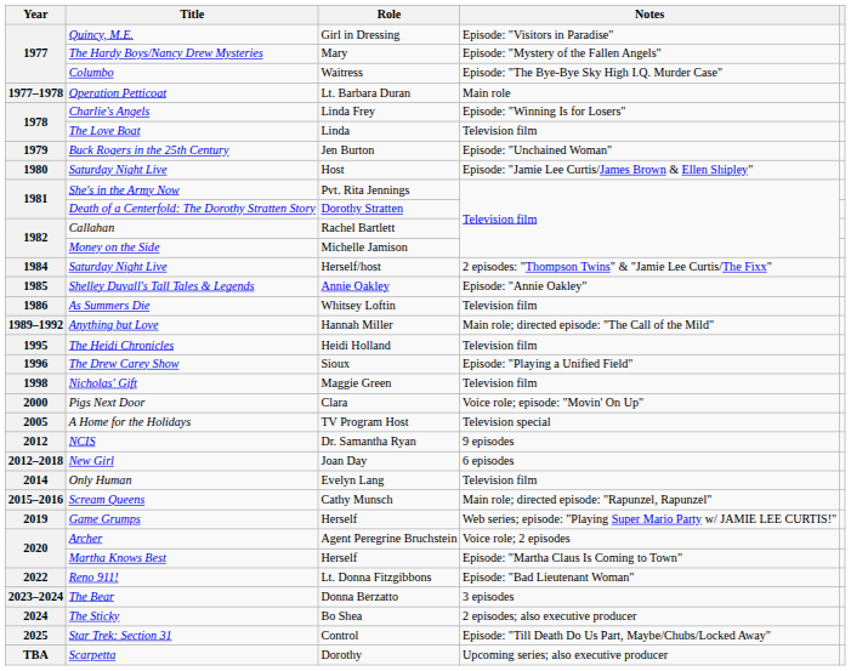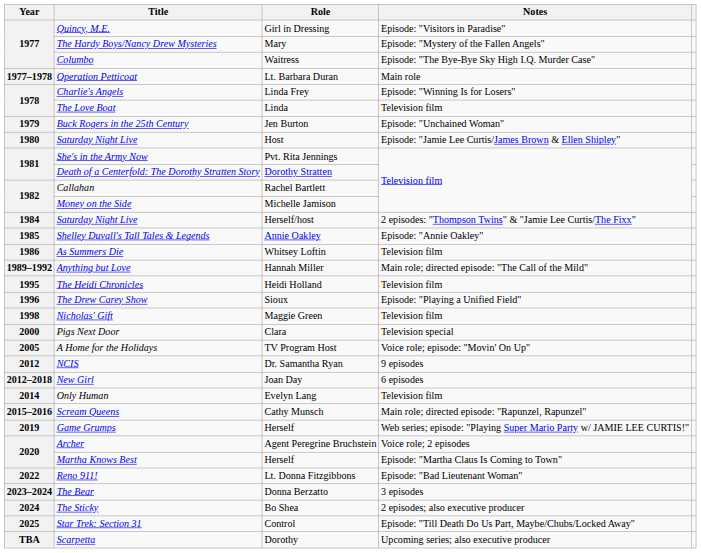 <table class="wikitable plainrowheaders sortable" style="margin-right: 0;">
 <tr>
 <th scope="col">Year</th>
 <th scope="col">Title</th>
 <th scope="col">Role</th>
 <th scope="col" class="unsortable">Notes</th>
 <th scope="col" class="unsortable"></th>
 </tr>
 <tr>
 <th rowspan="3" scope="row">1977</th>
 <td><em><a href='#'>Quincy, M.E.</a></em></td>
 <td>Girl in Dressing</td>
 <td>Episode: "Visitors in Paradise"</td>
 <td style="text-align:center;"></td>
 </tr>
 <tr>
 <td><em><a href='#'>The Hardy Boys/Nancy Drew Mysteries</a></em></td>
 <td>Mary</td>
 <td>Episode: "Mystery of the Fallen Angels"</td>
 <td style="text-align:center;"></td>
 </tr>
 <tr>
 <td><em><a href='#'>Columbo</a></em></td>
 <td>Waitress</td>
 <td>Episode: "The Bye-Bye Sky High I.Q. Murder Case"</td>
 <td style="text-align:center;"></td>
 </tr>
 <tr>
 <th scope="row">1977–1978</th>
 <td><em><a href='#'>Operation Petticoat</a></em></td>
 <td>Lt. Barbara Duran</td>
 <td>Main role</td>
 <td style="text-align:center;"></td>
 </tr>
 <tr>
 <th rowspan="2" scope="row">1978</th>
 <td><em><a href='#'>Charlie's Angels</a></em></td>
 <td>Linda Frey</td>
 <td>Episode: "Winning Is for Losers"</td>
 <td style="text-align:center;"></td>
 </tr>
 <tr>
 <td><em><a href='#'>The Love Boat</a></em></td>
 <td>Linda</td>
 <td>Television film</td>
 <td style="text-align:center;"></td>
 </tr>
 <tr>
 <th scope="row">1979</th>
 <td><em><a href='#'>Buck Rogers in the 25th Century</a></em></td>
 <td>Jen Burton</td>
 <td>Episode: "Unchained Woman"</td>
 <td style="text-align:center;"></td>
 </tr>
 <tr>
 <th scope="row">1980</th>
 <td><em><a href='#'>Saturday Night Live</a></em></td>
 <td>Host</td>
 <td>Episode: "Jamie Lee Curtis/<a href='#'>James Brown</a> & <a href='#'>Ellen Shipley</a>"</td>
 <td style="text-align:center;"></td>
 </tr>
 <tr>
 <th rowspan="2" scope="row">1981</th>
 <td><em><a href='#'>She's in the Army Now</a></em></td>
 <td>Pvt. Rita Jennings</td>
 <td rowspan="4"><a href='#'>Television film</a></td>
 <td style="text-align:center;"></td>
 </tr>
 <tr>
 <td><em><a href='#'>Death of a Centerfold: The Dorothy Stratten Story</a></em></td>
 <td><a href='#'>Dorothy Stratten</a></td>
 <td style="text-align:center;"></td>
 </tr>
 <tr>
 <th rowspan="2" scope="row">1982</th>
 <td><em>Callahan</em></td>
 <td>Rachel Bartlett</td>
 <td style="text-align:center;"></td>
 </tr>
 <tr>
 <td><em><a href='#'>Money on the Side</a></em></td>
 <td>Michelle Jamison</td>
 <td style="text-align:center;"></td>
 </tr>
 <tr>
 <th scope="row">1984</th>
 <td><em><a href='#'>Saturday Night Live</a></em></td>
 <td>Herself/host</td>
 <td>2 episodes: "<a href='#'>Thompson Twins</a>" & "Jamie Lee Curtis/<a href='#'>The Fixx</a>"</td>
 <td style="text-align:center;"></td>
 </tr>
 <tr>
 <th scope="row">1985</th>
 <td><em><a href='#'>Shelley Duvall's Tall Tales & Legends</a></em></td>
 <td><a href='#'>Annie Oakley</a></td>
 <td>Episode: "Annie Oakley"</td>
 <td style="text-align:center;"></td>
 </tr>
 <tr>
 <th scope="row">1986</th>
 <td><em><a href='#'>As Summers Die</a></em></td>
 <td>Whitsey Loftin</td>
 <td>Television film</td>
 <td style="text-align:center;"></td>
 </tr>
 <tr>
 <th scope="row">1989–1992</th>
 <td><em><a href='#'>Anything but Love</a></em></td>
 <td>Hannah Miller</td>
 <td>Main role; directed episode: "The Call of the Mild"</td>
 <td style="text-align:center;"></td>
 </tr>
 <tr>
 <th scope="row">1995</th>
 <td><em><a href='#'>The Heidi Chronicles</a></em></td>
 <td>Heidi Holland</td>
 <td>Television film</td>
 <td style="text-align:center;"></td>
 </tr>
 <tr>
 <th scope="row">1996</th>
 <td><em><a href='#'>The Drew Carey Show</a></em></td>
 <td>Sioux</td>
 <td>Episode: "Playing a Unified Field"</td>
 <td style="text-align:center;"></td>
 </tr>
 <tr>
 <th scope="row">1998</th>
 <td><em><a href='#'>Nicholas' Gift</a></em></td>
 <td>Maggie Green</td>
 <td>Television film</td>
 <td style="text-align:center;"></td>
 </tr>
 <tr>
 <th scope="row">2000</th>
 <td><em>Pigs Next Door</em></td>
 <td>Clara</td>
-<td>Voice role; episode: "Movin' On Up"</td>
+<td>Television special</td>
 <td style="text-align:center;"></td>
 </tr>
 <tr>
 <th scope="row">2005</th>
 <td><em>A Home for the Holidays</em></td>
 <td>TV Program Host</td>
-<td>Television special</td>
+<td>Voice role; episode: "Movin' On Up"</td>
 <td style="text-align:center;"></td>
 </tr>
 <tr>
 <th scope="row">2012</th>
 <td><em><a href='#'>NCIS</a></em></td>
 <td>Dr. Samantha Ryan</td>
 <td>9 episodes</td>
 <td style="text-align:center;"></td>
 </tr>
 <tr>
 <th scope="row">2012–2018</th>
 <td><em><a href='#'>New Girl</a></em></td>
 <td>Joan Day</td>
 <td>6 episodes</td>
 <td style="text-align:center;"></td>
 </tr>
 <tr>
 <th scope="row">2014</th>
 <td><em>Only Human</em></td>
 <td>Evelyn Lang</td>
 <td>Television film</td>
 <td style="text-align:center;"></td>
 </tr>
 <tr>
 <th scope="row">2015–2016</th>
 <td><em><a href='#'>Scream Queens</a></em></td>
 <td>Cathy Munsch</td>
 <td>Main role; directed episode: "Rapunzel, Rapunzel"</td>
 <td style="text-align:center;"></td>
 </tr>
 <tr>
 <th scope="row">2019</th>
 <td><em><a href='#'>Game Grumps</a></em></td>
 <td>Herself</td>
 <td>Web series; episode: "Playing <a href='#'>Super Mario Party</a> w/ JAMIE LEE CURTIS!"</td>
 <td style="text-align:center;"></td>
 </tr>
 <tr>
 <th rowspan="2" scope="row">2020</th>
 <td><em><a href='#'>Archer</a></em></td>
 <td>Agent Peregrine Bruchstein</td>
 <td>Voice role; 2 episodes</td>
 <td style="text-align:center;"></td>
 </tr>
 <tr>
 <td><em><a href='#'>Martha Knows Best</a></em></td>
 <td>Herself</td>
 <td>Episode: "Martha Claus Is Coming to Town"</td>
 <td style="text-align:center;"></td>
 </tr>
 <tr>
 <th scope="row">2022</th>
 <td><em><a href='#'>Reno 911!</a></em></td>
 <td>Lt. Donna Fitzgibbons</td>
 <td>Episode: "Bad Lieutenant Woman"</td>
 <td style="text-align:center;"></td>
 </tr>
 <tr>
 <th scope="row">2023–2024</th>
 <td><em><a href='#'>The Bear</a></em></td>
 <td>Donna Berzatto</td>
 <td>3 episodes</td>
 <td style="text-align:center;"></td>
 </tr>
 <tr>
 <th scope="row">2024</th>
 <td><em><a href='#'>The Sticky</a></em></td>
 <td>Bo Shea</td>
 <td>2 episodes; also executive producer</td>
 <td style="text-align:center;"></td>
 </tr>
 <tr>
 <th scope="row">2025</th>
 <td><em><a href='#'>Star Trek: Section 31</a></em></td>
 <td>Control</td>
 <td>Episode: "Till Death Do Us Part, Maybe/Chubs/Locked Away"</td>
 <td style="text-align:center;"></td>
 </tr>
 <tr>
 <th scope="row">TBA</th>
 <td><em><a href='#'>Scarpetta</a></em></td>
 <td>Dorothy</td>
 <td>Upcoming series; also executive producer</td>
 <td style="text-align:center;"></td>
 </tr>
 </table>
